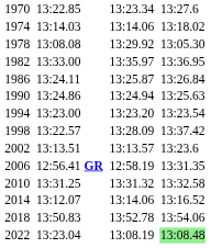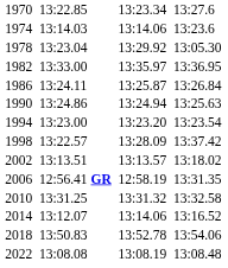 <table>
 <tr>
 <td>1970</td>
 <td></td>
 <td>13:22.85</td>
 <td></td>
 <td>13:23.34</td>
 <td></td>
 <td>13:27.6</td>
 </tr>
 <tr>
 <td>1974</td>
 <td></td>
 <td>13:14.03</td>
 <td></td>
 <td>13:14.06</td>
 <td></td>
-<td>13:18.02</td>
+<td>13:23.6</td>
 </tr>
 <tr>
 <td>1978</td>
 <td></td>
-<td>13:08.08</td>
+<td>13:23.04</td>
 <td></td>
 <td>13:29.92</td>
 <td></td>
 <td>13:05.30</td>
 </tr>
 <tr>
 <td>1982</td>
 <td></td>
 <td>13:33.00</td>
 <td></td>
 <td>13:35.97</td>
 <td></td>
 <td>13:36.95</td>
 </tr>
 <tr>
 <td>1986</td>
 <td></td>
 <td>13:24.11</td>
 <td></td>
 <td>13:25.87</td>
 <td></td>
 <td>13:26.84</td>
 </tr>
 <tr>
 <td>1990</td>
 <td></td>
 <td>13:24.86</td>
 <td></td>
 <td>13:24.94</td>
 <td></td>
 <td>13:25.63</td>
 </tr>
 <tr>
 <td>1994</td>
 <td></td>
 <td>13:23.00</td>
 <td></td>
 <td>13:23.20</td>
 <td></td>
 <td>13:23.54</td>
 </tr>
 <tr>
 <td>1998</td>
 <td></td>
 <td>13:22.57</td>
 <td></td>
 <td>13:28.09</td>
 <td></td>
 <td>13:37.42</td>
 </tr>
 <tr>
 <td>2002</td>
 <td></td>
 <td>13:13.51</td>
 <td></td>
 <td>13:13.57</td>
 <td></td>
-<td>13:23.6</td>
+<td>13:18.02</td>
 </tr>
 <tr>
 <td>2006</td>
 <td></td>
 <td>12:56.41 <strong><a href='#'>GR</a></strong></td>
 <td></td>
 <td>12:58.19</td>
 <td></td>
 <td>13:31.35</td>
 </tr>
 <tr>
 <td>2010</td>
 <td></td>
 <td>13:31.25</td>
 <td></td>
 <td>13:31.32</td>
 <td></td>
 <td>13:32.58</td>
 </tr>
 <tr>
 <td>2014</td>
 <td></td>
 <td>13:12.07</td>
 <td></td>
 <td>13:14.06</td>
 <td></td>
 <td>13:16.52</td>
 </tr>
 <tr>
 <td>2018</td>
 <td></td>
 <td>13:50.83</td>
 <td></td>
 <td>13:52.78</td>
 <td></td>
 <td>13:54.06</td>
 </tr>
 <tr>
 <td>2022</td>
 <td></td>
-<td>13:23.04</td>
+<td>13:08.08</td>
 <td></td>
 <td>13:08.19</td>
 <td></td>
-<td style="background: lightgreen;">13:08.48</td>
+<td>13:08.48</td>
 </tr>
 </table>
